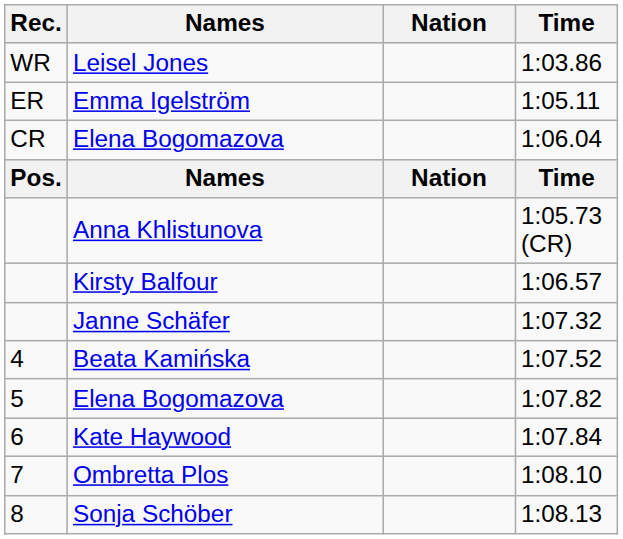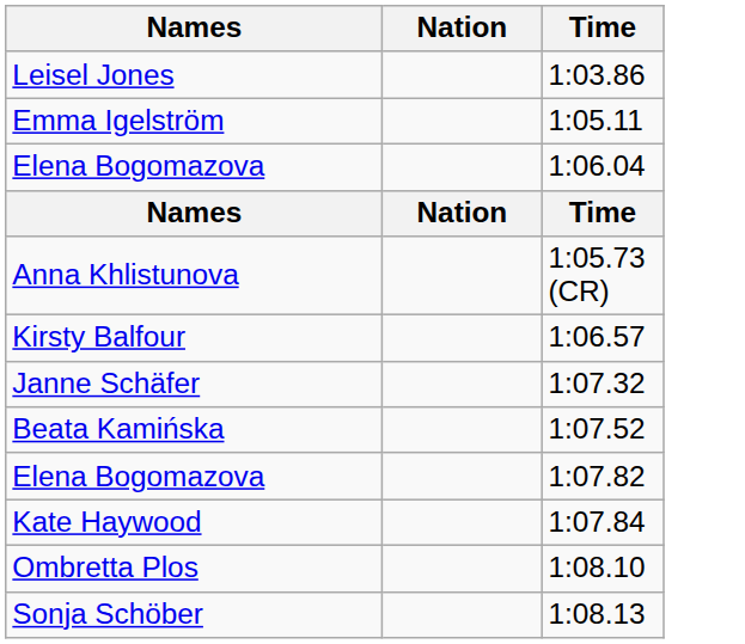 <table class=wikitable>
 <tr>
-<th width="30">Rec.</th>
 <th width="200">Names</th>
 <th width="80">Nation</th>
 <th width="60">Time</th>
 </tr>
 <tr>
-<td>WR</td>
 <td><a href='#'>Leisel Jones</a></td>
 <td></td>
 <td>1:03.86</td>
 </tr>
 <tr>
-<td>ER</td>
 <td><a href='#'>Emma Igelström</a></td>
 <td></td>
 <td>1:05.11</td>
 </tr>
 <tr>
-<td>CR</td>
 <td><a href='#'>Elena Bogomazova</a></td>
 <td></td>
 <td>1:06.04</td>
 </tr>
 <tr>
-<th>Pos.</th>
 <th>Names</th>
 <th>Nation</th>
 <th>Time</th>
 </tr>
 <tr>
-<td></td>
 <td><a href='#'>Anna Khlistunova</a></td>
 <td></td>
 <td>1:05.73 (CR)</td>
 </tr>
 <tr>
-<td></td>
 <td><a href='#'>Kirsty Balfour</a></td>
 <td></td>
 <td>1:06.57</td>
 </tr>
 <tr>
-<td></td>
 <td><a href='#'>Janne Schäfer</a></td>
 <td></td>
 <td>1:07.32</td>
 </tr>
 <tr>
-<td>4</td>
 <td><a href='#'>Beata Kamińska</a></td>
 <td></td>
 <td>1:07.52</td>
 </tr>
 <tr>
-<td>5</td>
 <td><a href='#'>Elena Bogomazova</a></td>
 <td></td>
 <td>1:07.82</td>
 </tr>
 <tr>
-<td>6</td>
 <td><a href='#'>Kate Haywood</a></td>
 <td></td>
 <td>1:07.84</td>
 </tr>
 <tr>
-<td>7</td>
 <td><a href='#'>Ombretta Plos</a></td>
 <td></td>
 <td>1:08.10</td>
 </tr>
 <tr>
-<td>8</td>
 <td><a href='#'>Sonja Schöber</a></td>
 <td></td>
 <td>1:08.13</td>
 </tr>
 </table>
